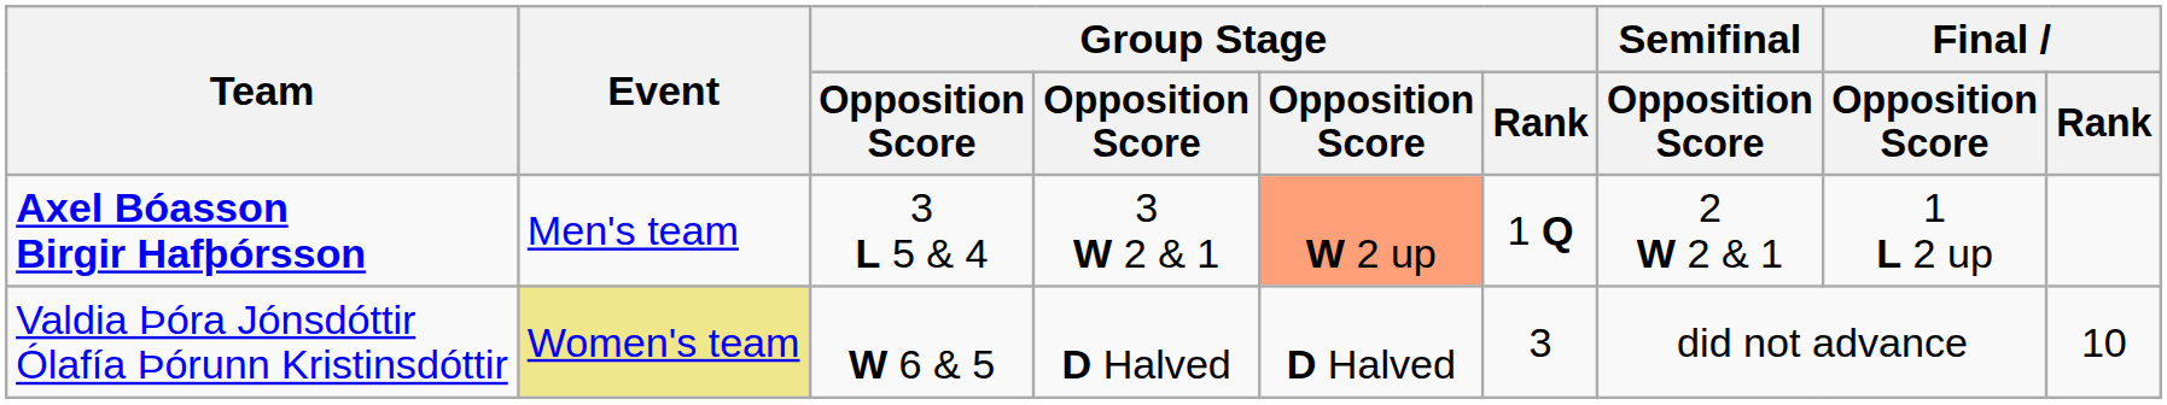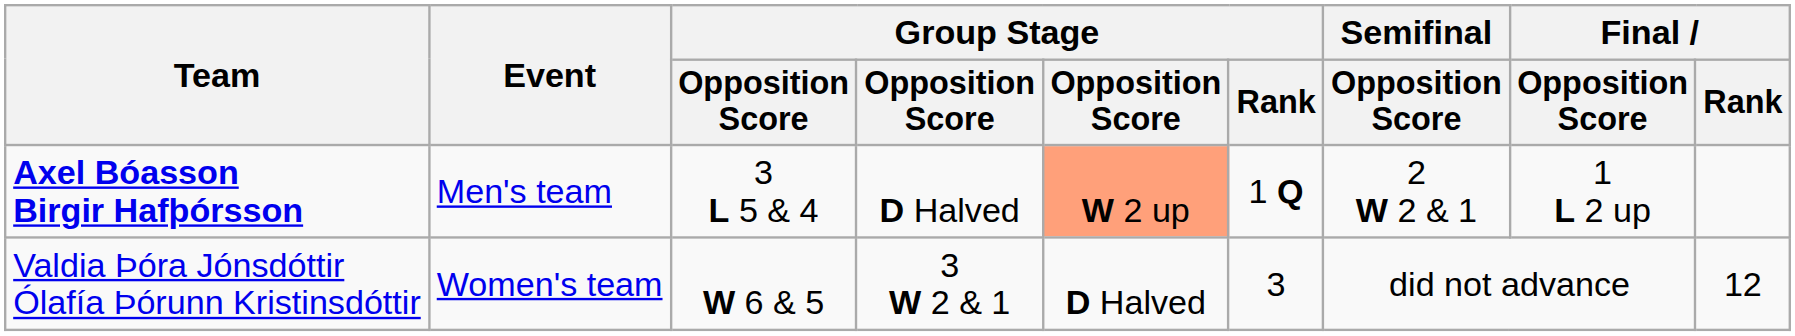 <table class="wikitable" style="font-size:90%">
 <tr>
 <th rowspan=2>Team</th>
 <th rowspan=2>Event</th>
 <th colspan=4>Group Stage</th>
 <th>Semifinal</th>
 <th colspan=2>Final / </th>
 </tr>
 <tr style="font-size:95%">
 <th>Opposition<br>Score</th>
 <th>Opposition<br>Score</th>
 <th>Opposition<br>Score</th>
 <th>Rank</th>
 <th>Opposition<br>Score</th>
 <th>Opposition<br>Score</th>
 <th>Rank</th>
 </tr>
 <tr align=center>
 <td align=left><strong><a href='#'>Axel Bóasson</a><br><a href='#'>Birgir Hafþórsson</a></strong></td>
 <td align=left><a href='#'>Men's team</a></td>
 <td> 3<br><strong>L</strong> 5 & 4</td>
-<td> 3<br><strong>W</strong> 2 & 1</td>
+<td><br><strong>D</strong> Halved</td>
 <td style="background: lightsalmon;"><br><strong>W</strong> 2 up</td>
 <td>1 <strong>Q</strong></td>
 <td> 2 <br> <strong>W</strong> 2 & 1</td>
 <td> 1 <br> <strong>L</strong> 2 up</td>
 <td></td>
 </tr>
 <tr align=center>
 <td align=left><a href='#'>Valdia Þóra Jónsdóttir</a><br><a href='#'>Ólafía Þórunn Kristinsdóttir</a></td>
-<td align=left style="background: khaki;"><a href='#'>Women's team</a></td>
+<td align=left><a href='#'>Women's team</a></td>
 <td><br><strong>W</strong> 6 & 5</td>
-<td><br><strong>D</strong> Halved</td>
+<td> 3<br><strong>W</strong> 2 & 1</td>
 <td><br><strong>D</strong> Halved</td>
 <td>3</td>
 <td colspan=2>did not advance</td>
-<td>10</td>
+<td>12</td>
 </tr>
 </table>
